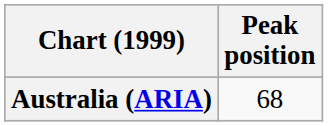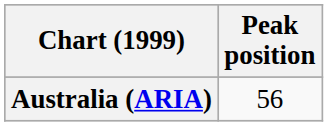 <table class="wikitable plainrowheaders" style="text-align:center">
 <tr>
 <th>Chart (1999)</th>
 <th>Peak<br>position</th>
 </tr>
 <tr>
 <th scope="row">Australia (<a href='#'>ARIA</a>)</th>
-<td>68</td>
+<td>56</td>
 </tr>
 </table>
